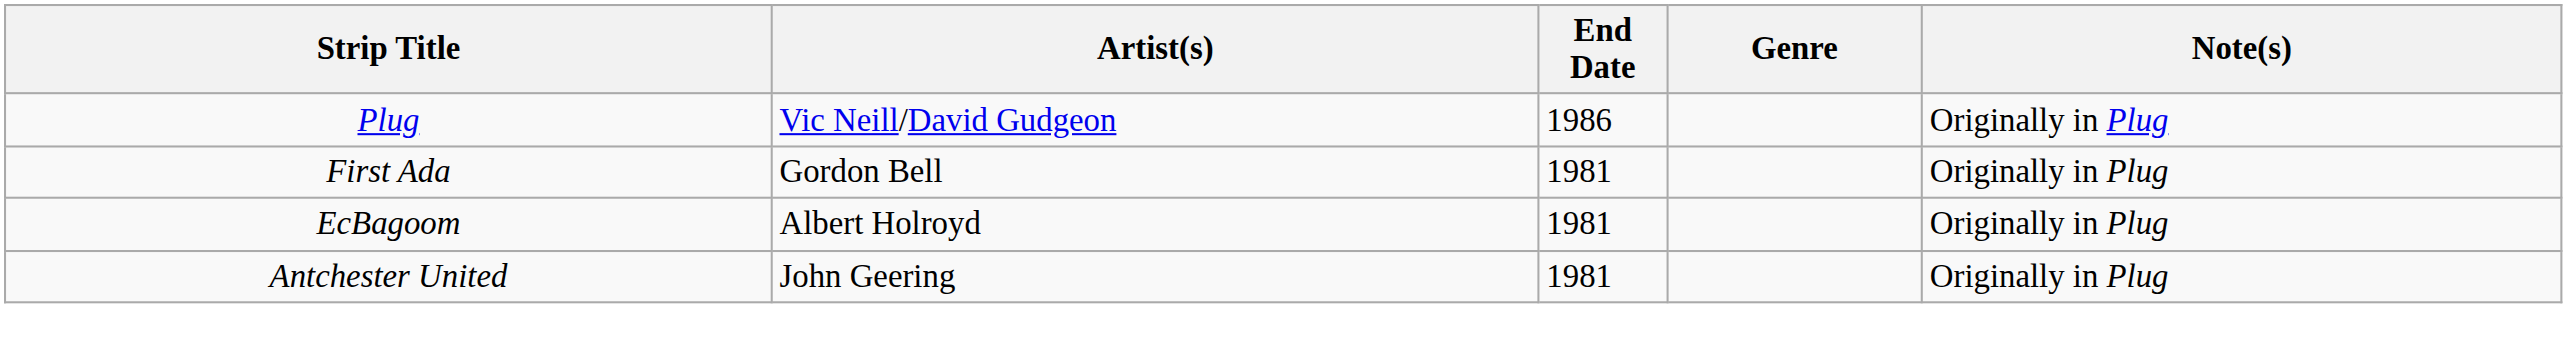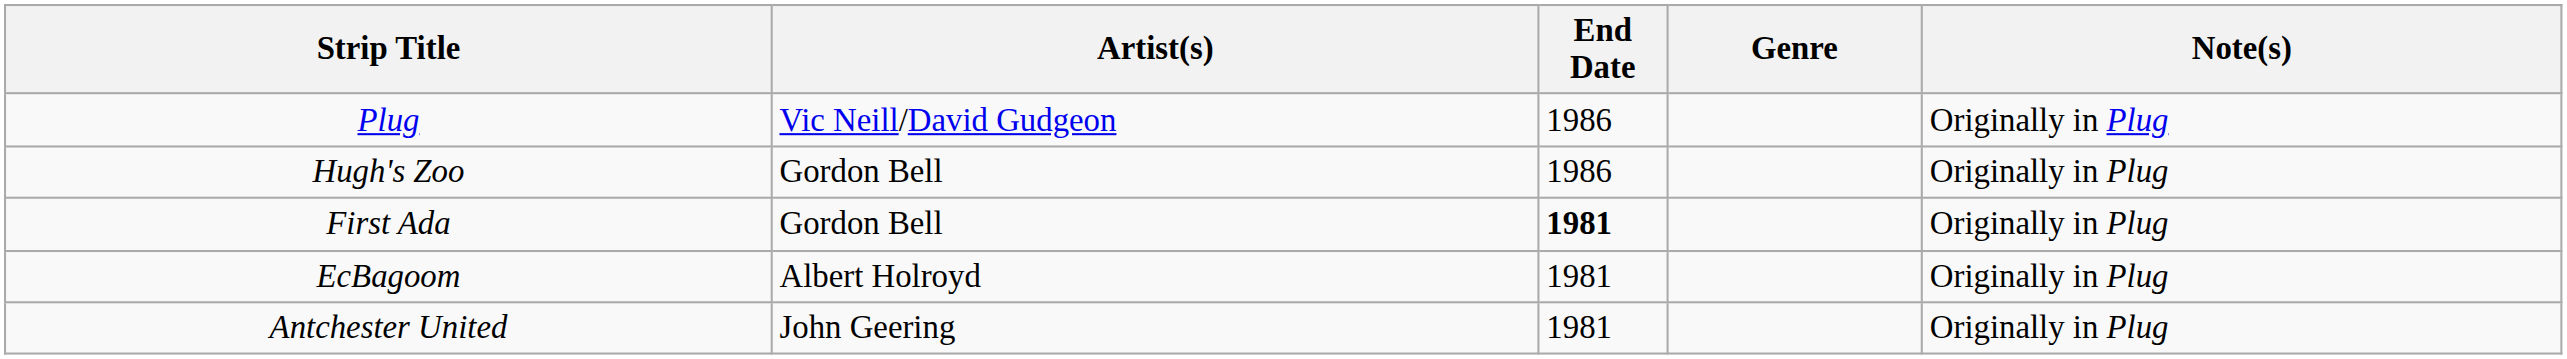 <table class="wikitable sortable">
 <tr>
 <th width=30%>Strip Title</th>
 <th width=30%>Artist(s)</th>
 <th width=5%>End Date</th>
 <th width=10%>Genre</th>
 <th width=25%>Note(s)</th>
 </tr>
 <tr>
 <td align=center><em><a href='#'>Plug</a></em></td>
 <td><a href='#'>Vic Neill</a>/<a href='#'>David Gudgeon</a></td>
 <td>1986</td>
 <td></td>
 <td>Originally in <em><a href='#'>Plug</a></em></td>
 </tr>
 <tr>
+<td align=center><em>Hugh's Zoo</em></td>
+<td>Gordon Bell</td>
+<td>1986</td>
+<td></td>
+<td>Originally in <em>Plug</em></td>
+</tr>
+<tr>
 <td align=center><em>First Ada</em></td>
 <td>Gordon Bell</td>
-<td>1981</td>
+<td><strong>1981</strong></td>
 <td></td>
 <td>Originally in <em>Plug</em></td>
 </tr>
 <tr>
 <td align=center><em>EcBagoom</em></td>
 <td>Albert Holroyd</td>
 <td>1981</td>
 <td></td>
 <td>Originally in <em>Plug</em></td>
 </tr>
 <tr>
 <td align=center><em>Antchester United</em></td>
 <td>John Geering</td>
 <td>1981</td>
 <td></td>
 <td>Originally in <em>Plug</em></td>
 </tr>
 </table>
